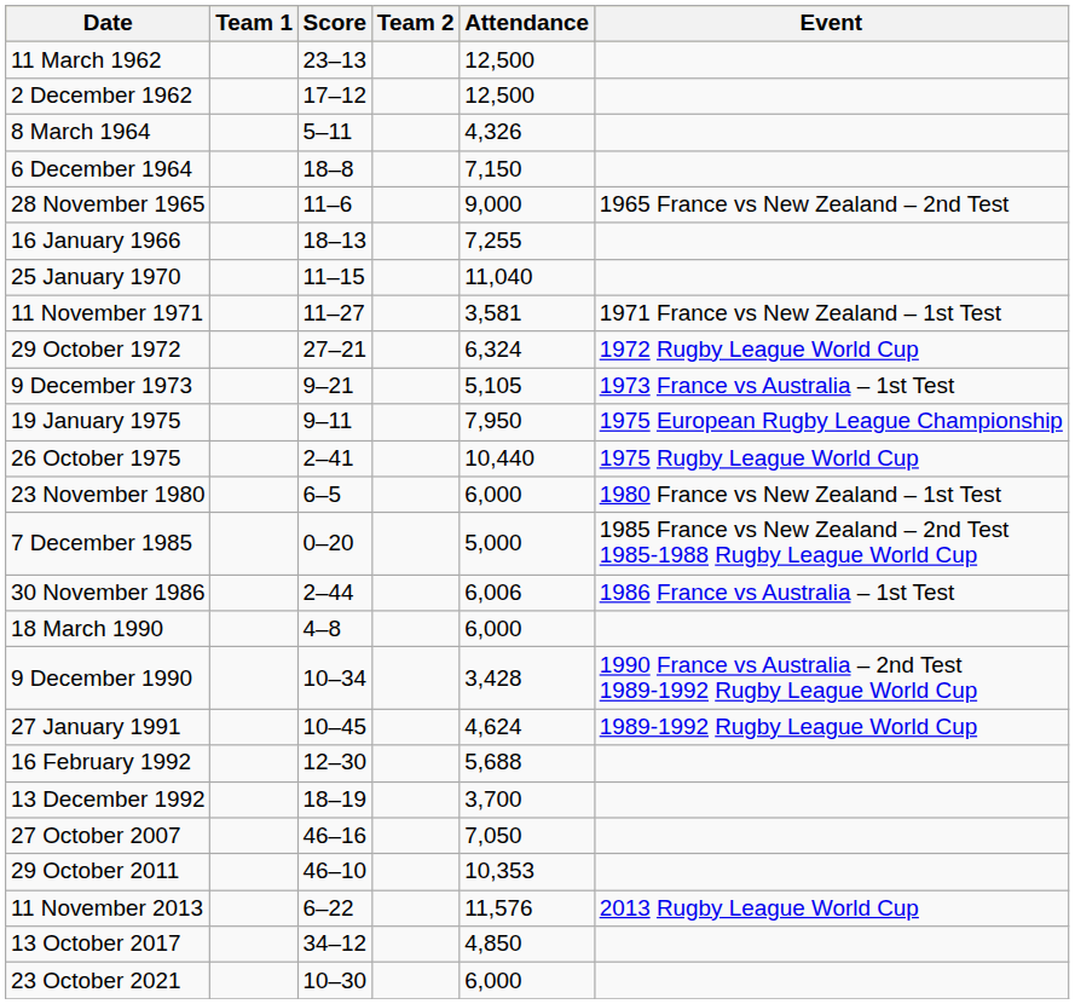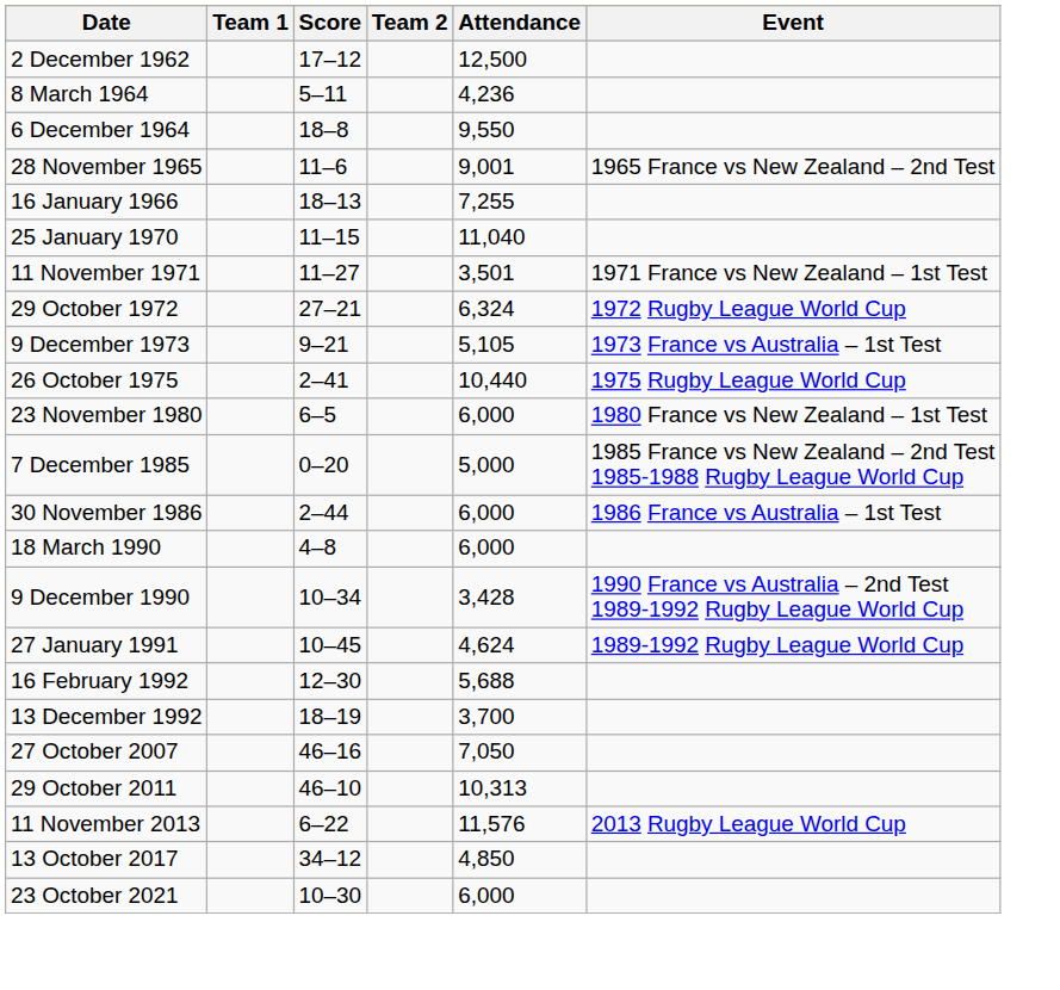 <table class="wikitable">
 <tr style="background:#bdb76b;">
 <th>Date</th>
 <th>Team 1</th>
 <th>Score</th>
 <th>Team 2</th>
 <th>Attendance</th>
 <th>Event</th>
-</tr>
-<tr>
-<td>11 March 1962</td>
-<td></td>
-<td>23–13</td>
-<td></td>
-<td>12,500</td>
-<td></td>
 </tr>
 <tr>
 <td>2 December 1962</td>
 <td></td>
 <td>17–12</td>
 <td></td>
 <td>12,500</td>
 <td></td>
 </tr>
 <tr>
 <td>8 March 1964</td>
 <td></td>
 <td>5–11</td>
 <td></td>
-<td>4,326</td>
+<td>4,236</td>
 <td></td>
 </tr>
 <tr>
 <td>6 December 1964</td>
 <td></td>
 <td>18–8</td>
 <td></td>
-<td>7,150</td>
+<td>9,550</td>
 <td></td>
 </tr>
 <tr>
 <td>28 November 1965</td>
 <td></td>
 <td>11–6</td>
 <td></td>
-<td>9,000</td>
+<td>9,001</td>
 <td>1965 France vs New Zealand – 2nd Test</td>
 </tr>
 <tr>
 <td>16 January 1966</td>
 <td></td>
 <td>18–13</td>
 <td></td>
 <td>7,255</td>
 <td></td>
 </tr>
 <tr>
 <td>25 January 1970</td>
 <td></td>
 <td>11–15</td>
 <td></td>
 <td>11,040</td>
 <td></td>
 </tr>
 <tr>
 <td>11 November 1971</td>
 <td></td>
 <td>11–27</td>
 <td></td>
-<td>3,581</td>
+<td>3,501</td>
 <td>1971 France vs New Zealand – 1st Test</td>
 </tr>
 <tr>
 <td>29 October 1972</td>
 <td></td>
 <td>27–21</td>
 <td></td>
 <td>6,324</td>
 <td><a href='#'>1972</a> <a href='#'>Rugby League World Cup</a></td>
 </tr>
 <tr>
 <td>9 December 1973</td>
 <td></td>
 <td>9–21</td>
 <td></td>
 <td>5,105</td>
 <td><a href='#'>1973</a> <a href='#'>France vs Australia</a> – 1st Test</td>
-</tr>
-<tr>
-<td>19 January 1975</td>
-<td></td>
-<td>9–11</td>
-<td></td>
-<td>7,950</td>
-<td><a href='#'>1975</a> <a href='#'>European Rugby League Championship</a></td>
 </tr>
 <tr>
 <td>26 October 1975</td>
 <td></td>
 <td>2–41</td>
 <td></td>
 <td>10,440</td>
 <td><a href='#'>1975</a> <a href='#'>Rugby League World Cup</a></td>
 </tr>
 <tr>
 <td>23 November 1980</td>
 <td></td>
 <td>6–5</td>
 <td></td>
 <td>6,000</td>
 <td><a href='#'>1980</a> France vs New Zealand – 1st Test</td>
 </tr>
 <tr>
 <td>7 December 1985</td>
 <td></td>
 <td>0–20</td>
 <td></td>
 <td>5,000</td>
 <td>1985 France vs New Zealand – 2nd Test <br> <a href='#'>1985-1988</a> <a href='#'>Rugby League World Cup</a></td>
 </tr>
 <tr>
 <td>30 November 1986</td>
 <td></td>
 <td>2–44</td>
 <td></td>
-<td>6,006</td>
+<td>6,000</td>
 <td><a href='#'>1986</a> <a href='#'>France vs Australia</a> – 1st Test</td>
 </tr>
 <tr>
 <td>18 March 1990</td>
 <td></td>
 <td>4–8</td>
 <td></td>
 <td>6,000</td>
 <td></td>
 </tr>
 <tr>
 <td>9 December 1990</td>
 <td></td>
 <td>10–34</td>
 <td></td>
 <td>3,428</td>
 <td><a href='#'>1990</a> <a href='#'>France vs Australia</a> – 2nd Test <br> <a href='#'>1989-1992</a> <a href='#'>Rugby League World Cup</a></td>
 </tr>
 <tr>
 <td>27 January 1991</td>
 <td></td>
 <td>10–45</td>
 <td></td>
 <td>4,624</td>
 <td><a href='#'>1989-1992</a> <a href='#'>Rugby League World Cup</a></td>
 </tr>
 <tr>
 <td>16 February 1992</td>
 <td></td>
 <td>12–30</td>
 <td></td>
 <td>5,688</td>
 <td></td>
 </tr>
 <tr>
 <td>13 December 1992</td>
 <td></td>
 <td>18–19</td>
 <td></td>
 <td>3,700</td>
 <td></td>
 </tr>
 <tr>
 <td>27 October 2007</td>
 <td></td>
 <td>46–16</td>
 <td></td>
 <td>7,050</td>
 <td></td>
 </tr>
 <tr>
 <td>29 October 2011</td>
 <td></td>
 <td>46–10</td>
 <td></td>
-<td>10,353</td>
+<td>10,313</td>
 <td></td>
 </tr>
 <tr>
 <td>11 November 2013</td>
 <td></td>
 <td>6–22</td>
 <td></td>
 <td>11,576</td>
 <td><a href='#'>2013</a> <a href='#'>Rugby League World Cup</a></td>
 </tr>
 <tr>
 <td>13 October 2017</td>
 <td></td>
 <td>34–12</td>
 <td></td>
 <td>4,850</td>
 <td></td>
 </tr>
 <tr>
 <td>23 October 2021</td>
 <td></td>
 <td>10–30</td>
 <td></td>
 <td>6,000</td>
 <td></td>
 </tr>
 </table>
